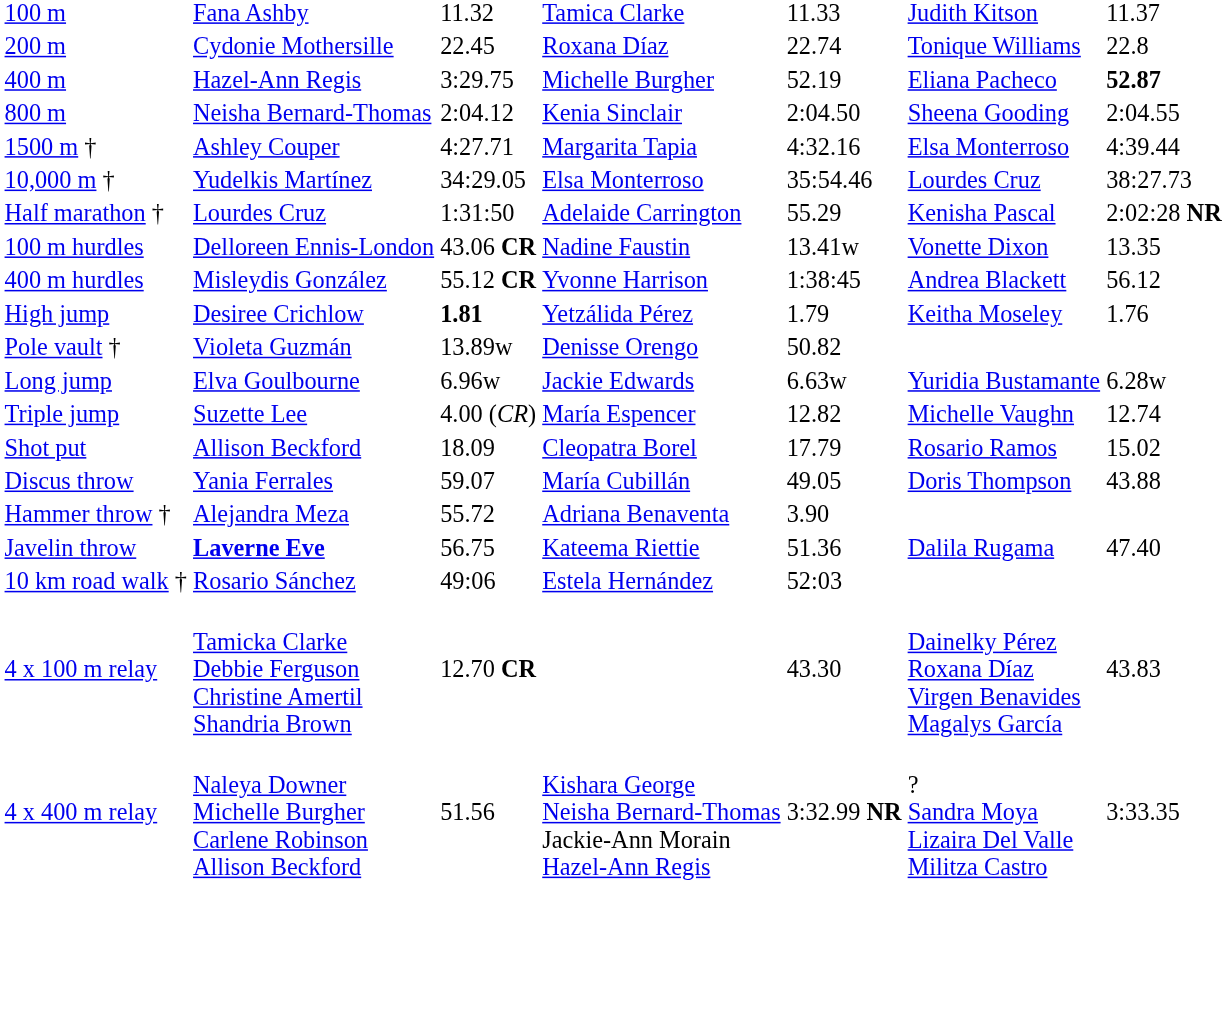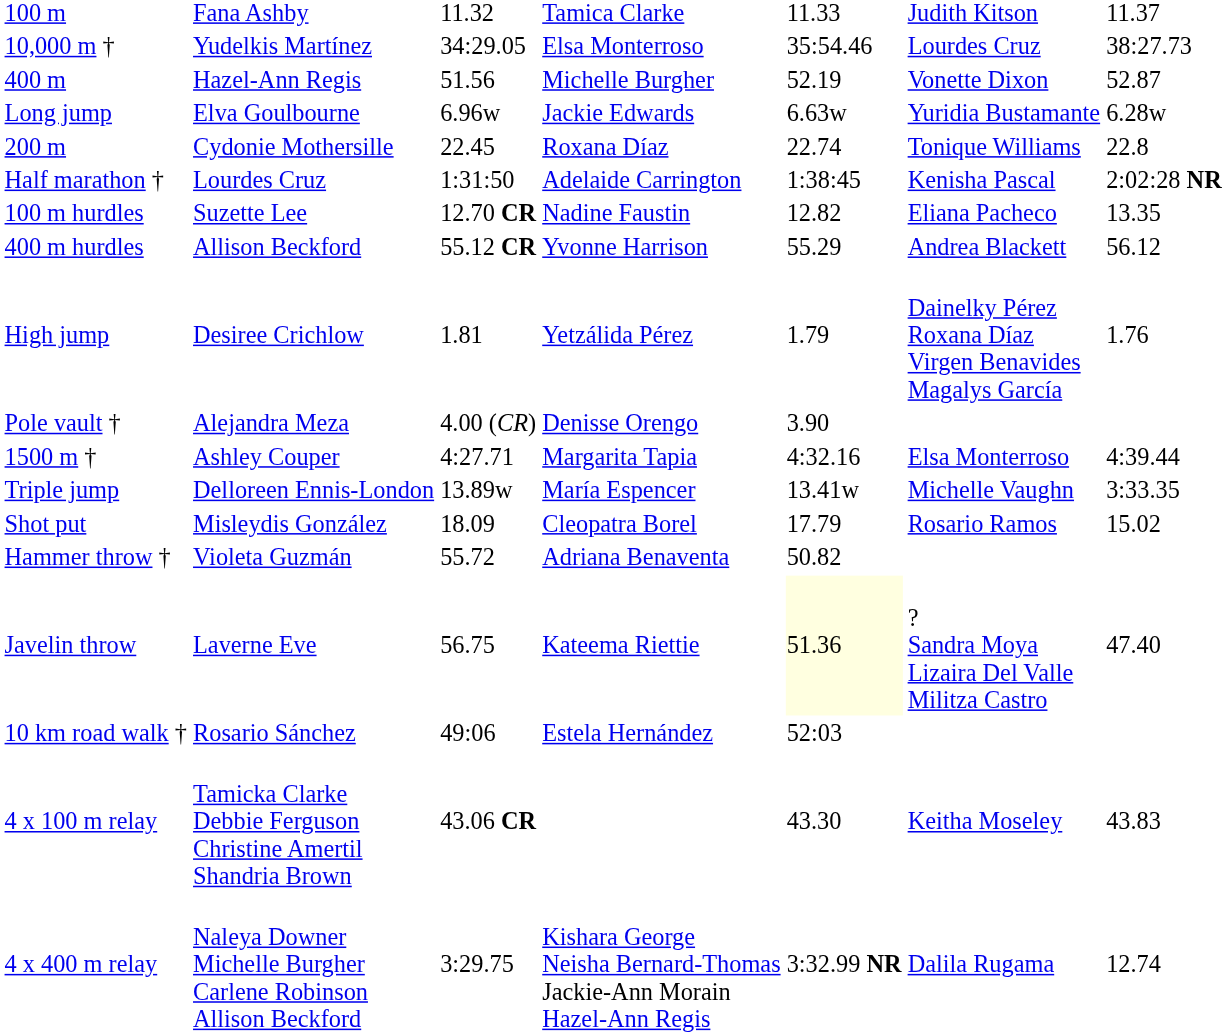 <table>
 <tr>
 <td><a href='#'>100 m</a></td>
 <td><a href='#'>Fana Ashby</a><br> </td>
 <td>11.32</td>
 <td><a href='#'>Tamica Clarke</a><br> </td>
 <td>11.33</td>
 <td><a href='#'>Judith Kitson</a><br> </td>
 <td>11.37</td>
 </tr>
 <tr>
+<td><a href='#'>10,000 m</a> †</td>
+<td><a href='#'>Yudelkis Martínez</a><br> </td>
+<td>34:29.05</td>
+<td><a href='#'>Elsa Monterroso</a><br> </td>
+<td>35:54.46</td>
+<td><a href='#'>Lourdes Cruz</a><br> </td>
+<td>38:27.73</td>
+</tr>
+<tr>
+<td><a href='#'>400 m</a></td>
+<td><a href='#'>Hazel-Ann Regis</a><br> </td>
+<td>51.56</td>
+<td><a href='#'>Michelle Burgher</a><br> </td>
+<td>52.19</td>
+<td><a href='#'>Vonette Dixon</a><br> </td>
+<td>52.87</td>
+</tr>
+<tr>
+<td><a href='#'>Long jump</a></td>
+<td><a href='#'>Elva Goulbourne</a><br> </td>
+<td>6.96w</td>
+<td><a href='#'>Jackie Edwards</a><br> </td>
+<td>6.63w</td>
+<td><a href='#'>Yuridia Bustamante</a><br> </td>
+<td>6.28w</td>
+</tr>
+<tr>
 <td><a href='#'>200 m</a></td>
 <td><a href='#'>Cydonie Mothersille</a><br> </td>
 <td>22.45</td>
 <td><a href='#'>Roxana Díaz</a><br> </td>
 <td>22.74</td>
 <td><a href='#'>Tonique Williams</a><br> </td>
 <td>22.8</td>
 </tr>
 <tr>
-<td><a href='#'>400 m</a></td>
-<td><a href='#'>Hazel-Ann Regis</a><br> </td>
-<td>3:29.75</td>
-<td><a href='#'>Michelle Burgher</a><br> </td>
-<td>52.19</td>
-<td><a href='#'>Eliana Pacheco</a><br> </td>
-<td><strong>52.87</strong></td>
+<td><a href='#'>Half marathon</a> †</td>
+<td><a href='#'>Lourdes Cruz</a><br> </td>
+<td>1:31:50</td>
+<td><a href='#'>Adelaide Carrington</a><br> </td>
+<td>1:38:45</td>
+<td><a href='#'>Kenisha Pascal</a><br> </td>
+<td>2:02:28 <strong>NR</strong></td>
 </tr>
 <tr>
-<td><a href='#'>800 m</a></td>
-<td><a href='#'>Neisha Bernard-Thomas</a><br> </td>
-<td>2:04.12</td>
-<td><a href='#'>Kenia Sinclair</a><br> </td>
-<td>2:04.50</td>
-<td><a href='#'>Sheena Gooding</a><br> </td>
-<td>2:04.55</td>
+<td><a href='#'>100 m hurdles</a></td>
+<td><a href='#'>Suzette Lee</a><br> </td>
+<td>12.70 <strong>CR</strong></td>
+<td><a href='#'>Nadine Faustin</a><br> </td>
+<td>12.82</td>
+<td><a href='#'>Eliana Pacheco</a><br> </td>
+<td>13.35</td>
+</tr>
+<tr>
+<td><a href='#'>400 m hurdles</a></td>
+<td><a href='#'>Allison Beckford</a><br> </td>
+<td>55.12 <strong>CR</strong></td>
+<td><a href='#'>Yvonne Harrison</a><br> </td>
+<td>55.29</td>
+<td><a href='#'>Andrea Blackett</a><br> </td>
+<td>56.12</td>
+</tr>
+<tr>
+<td><a href='#'>High jump</a></td>
+<td><a href='#'>Desiree Crichlow</a><br> </td>
+<td>1.81</td>
+<td><a href='#'>Yetzálida Pérez</a><br> </td>
+<td>1.79</td>
+<td><br><a href='#'>Dainelky Pérez</a><br><a href='#'>Roxana Díaz</a><br><a href='#'>Virgen Benavides</a><br><a href='#'>Magalys García</a></td>
+<td>1.76</td>
+</tr>
+<tr>
+<td><a href='#'>Pole vault</a> †</td>
+<td><a href='#'>Alejandra Meza</a><br> </td>
+<td>4.00 (<em>CR</em>)</td>
+<td><a href='#'>Denisse Orengo</a><br> </td>
+<td>3.90</td>
+<td></td>
+<td></td>
 </tr>
 <tr>
 <td><a href='#'>1500 m</a> †</td>
 <td><a href='#'>Ashley Couper</a><br> </td>
 <td>4:27.71</td>
 <td><a href='#'>Margarita Tapia</a><br> </td>
 <td>4:32.16</td>
 <td><a href='#'>Elsa Monterroso</a><br> </td>
 <td>4:39.44</td>
 </tr>
 <tr>
-<td><a href='#'>10,000 m</a> †</td>
-<td><a href='#'>Yudelkis Martínez</a><br> </td>
-<td>34:29.05</td>
-<td><a href='#'>Elsa Monterroso</a><br> </td>
-<td>35:54.46</td>
-<td><a href='#'>Lourdes Cruz</a><br> </td>
-<td>38:27.73</td>
-</tr>
-<tr>
-<td><a href='#'>Half marathon</a> †</td>
-<td><a href='#'>Lourdes Cruz</a><br> </td>
-<td>1:31:50</td>
-<td><a href='#'>Adelaide Carrington</a><br> </td>
-<td>55.29</td>
-<td><a href='#'>Kenisha Pascal</a><br> </td>
-<td>2:02:28 <strong>NR</strong></td>
-</tr>
-<tr>
-<td><a href='#'>100 m hurdles</a></td>
+<td><a href='#'>Triple jump</a></td>
 <td><a href='#'>Delloreen Ennis-London</a><br> </td>
-<td>43.06 <strong>CR</strong></td>
-<td><a href='#'>Nadine Faustin</a><br> </td>
+<td>13.89w</td>
+<td><a href='#'>María Espencer</a><br> </td>
 <td>13.41w</td>
-<td><a href='#'>Vonette Dixon</a><br> </td>
-<td>13.35</td>
-</tr>
-<tr>
-<td><a href='#'>400 m hurdles</a></td>
-<td><a href='#'>Misleydis González</a><br> </td>
-<td>55.12 <strong>CR</strong></td>
-<td><a href='#'>Yvonne Harrison</a><br> </td>
-<td>1:38:45</td>
-<td><a href='#'>Andrea Blackett</a><br> </td>
-<td>56.12</td>
-</tr>
-<tr>
-<td><a href='#'>High jump</a></td>
-<td><a href='#'>Desiree Crichlow</a><br> </td>
-<td><strong>1.81</strong></td>
-<td><a href='#'>Yetzálida Pérez</a><br> </td>
-<td>1.79</td>
-<td><a href='#'>Keitha Moseley</a><br> </td>
-<td>1.76</td>
-</tr>
-<tr>
-<td><a href='#'>Pole vault</a> †</td>
-<td><a href='#'>Violeta Guzmán</a><br> </td>
-<td>13.89w</td>
-<td><a href='#'>Denisse Orengo</a><br> </td>
-<td>50.82</td>
-<td></td>
-<td></td>
-</tr>
-<tr>
-<td><a href='#'>Long jump</a></td>
-<td><a href='#'>Elva Goulbourne</a><br> </td>
-<td>6.96w</td>
-<td><a href='#'>Jackie Edwards</a><br> </td>
-<td>6.63w</td>
-<td><a href='#'>Yuridia Bustamante</a><br> </td>
-<td>6.28w</td>
-</tr>
-<tr>
-<td><a href='#'>Triple jump</a></td>
-<td><a href='#'>Suzette Lee</a><br> </td>
-<td>4.00 (<em>CR</em>)</td>
-<td><a href='#'>María Espencer</a><br> </td>
-<td>12.82</td>
 <td><a href='#'>Michelle Vaughn</a><br> </td>
-<td>12.74</td>
+<td>3:33.35</td>
 </tr>
 <tr>
 <td><a href='#'>Shot put</a></td>
-<td><a href='#'>Allison Beckford</a><br> </td>
+<td><a href='#'>Misleydis González</a><br> </td>
 <td>18.09</td>
 <td><a href='#'>Cleopatra Borel</a><br> </td>
 <td>17.79</td>
 <td><a href='#'>Rosario Ramos</a><br> </td>
 <td>15.02</td>
 </tr>
 <tr>
-<td><a href='#'>Discus throw</a></td>
-<td><a href='#'>Yania Ferrales</a><br> </td>
-<td>59.07</td>
-<td><a href='#'>María Cubillán</a><br> </td>
-<td>49.05</td>
-<td><a href='#'>Doris Thompson</a><br> </td>
-<td>43.88</td>
-</tr>
-<tr>
 <td><a href='#'>Hammer throw</a> †</td>
-<td><a href='#'>Alejandra Meza</a><br> </td>
+<td><a href='#'>Violeta Guzmán</a><br> </td>
 <td>55.72</td>
 <td><a href='#'>Adriana Benaventa</a><br> </td>
-<td>3.90</td>
+<td>50.82</td>
 <td></td>
 <td></td>
 </tr>
 <tr>
 <td><a href='#'>Javelin throw</a></td>
-<td><strong><a href='#'>Laverne Eve</a><br> </strong></td>
+<td><a href='#'>Laverne Eve</a><br> </td>
 <td>56.75</td>
 <td><a href='#'>Kateema Riettie</a><br> </td>
-<td>51.36</td>
-<td><a href='#'>Dalila Rugama</a><br> </td>
+<td style="background: lightyellow;">51.36</td>
+<td><br>?<br><a href='#'>Sandra Moya</a><br><a href='#'>Lizaira Del Valle</a><br><a href='#'>Militza Castro</a></td>
 <td>47.40</td>
 </tr>
 <tr>
 <td><a href='#'>10 km road walk</a> †</td>
 <td><a href='#'>Rosario Sánchez</a><br> </td>
 <td>49:06</td>
 <td><a href='#'>Estela Hernández</a><br> </td>
 <td>52:03</td>
 <td></td>
 <td></td>
 </tr>
 <tr>
 <td><a href='#'>4 x 100 m relay</a></td>
 <td><br><a href='#'>Tamicka Clarke</a><br><a href='#'>Debbie Ferguson</a><br><a href='#'>Christine Amertil</a><br><a href='#'>Shandria Brown</a></td>
-<td>12.70 <strong>CR</strong></td>
+<td>43.06 <strong>CR</strong></td>
 <td></td>
 <td>43.30</td>
-<td><br><a href='#'>Dainelky Pérez</a><br><a href='#'>Roxana Díaz</a><br><a href='#'>Virgen Benavides</a><br><a href='#'>Magalys García</a></td>
+<td><a href='#'>Keitha Moseley</a><br> </td>
 <td>43.83</td>
 </tr>
 <tr>
 <td><a href='#'>4 x 400 m relay</a></td>
 <td><br><a href='#'>Naleya Downer</a><br><a href='#'>Michelle Burgher</a><br><a href='#'>Carlene Robinson</a><br><a href='#'>Allison Beckford</a></td>
-<td>51.56</td>
+<td>3:29.75</td>
 <td><br><a href='#'>Kishara George</a><br><a href='#'>Neisha Bernard-Thomas</a><br>Jackie-Ann Morain<br><a href='#'>Hazel-Ann Regis</a></td>
 <td>3:32.99 <strong>NR</strong></td>
-<td><br>?<br><a href='#'>Sandra Moya</a><br><a href='#'>Lizaira Del Valle</a><br><a href='#'>Militza Castro</a></td>
-<td>3:33.35</td>
+<td><a href='#'>Dalila Rugama</a><br> </td>
+<td>12.74</td>
 </tr>
 </table>
